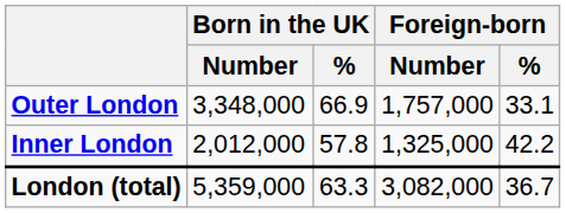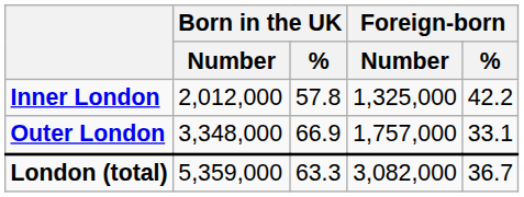 <table class="wikitable">
 <tr>
 <th rowspan=2></th>
 <th colspan=2>Born in the UK</th>
 <th colspan=2>Foreign-born</th>
 </tr>
 <tr>
 <th>Number</th>
 <th>%</th>
 <th>Number</th>
 <th>%</th>
 </tr>
 <tr>
+<td><strong><a href='#'>Inner London</a></strong></td>
+<td>2,012,000</td>
+<td>57.8</td>
+<td>1,325,000</td>
+<td>42.2</td>
+</tr>
+<tr>
 <td><strong><a href='#'>Outer London</a></strong></td>
 <td>3,348,000</td>
 <td>66.9</td>
 <td>1,757,000</td>
 <td>33.1</td>
-</tr>
-<tr>
-<td><strong><a href='#'>Inner London</a></strong></td>
-<td>2,012,000</td>
-<td>57.8</td>
-<td>1,325,000</td>
-<td>42.2</td>
 </tr>
 <tr style="border-top: 2px solid black;">
 <td><strong>London (total)</strong></td>
 <td>5,359,000</td>
 <td>63.3</td>
 <td>3,082,000</td>
 <td>36.7</td>
 </tr>
 </table>
